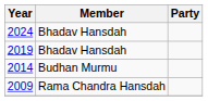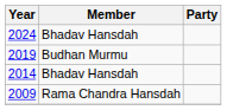 <table class="wikitable sortable">
 <tr>
 <th>Year</th>
 <th>Member</th>
 <th colspan=2>Party</th>
 </tr>
 <tr>
 <td><a href='#'>2024</a></td>
 <td>Bhadav Hansdah</td>
 <td></td>
 </tr>
 <tr>
 <td><a href='#'>2019</a></td>
-<td>Bhadav Hansdah</td>
+<td>Budhan Murmu</td>
 <td></td>
 </tr>
 <tr>
 <td><a href='#'>2014</a></td>
-<td>Budhan Murmu</td>
+<td>Bhadav Hansdah</td>
 <td></td>
 </tr>
 <tr>
 <td><a href='#'>2009</a></td>
 <td>Rama Chandra Hansdah</td>
 <td></td>
 </tr>
 <tr>
 </tr>
 </table>
